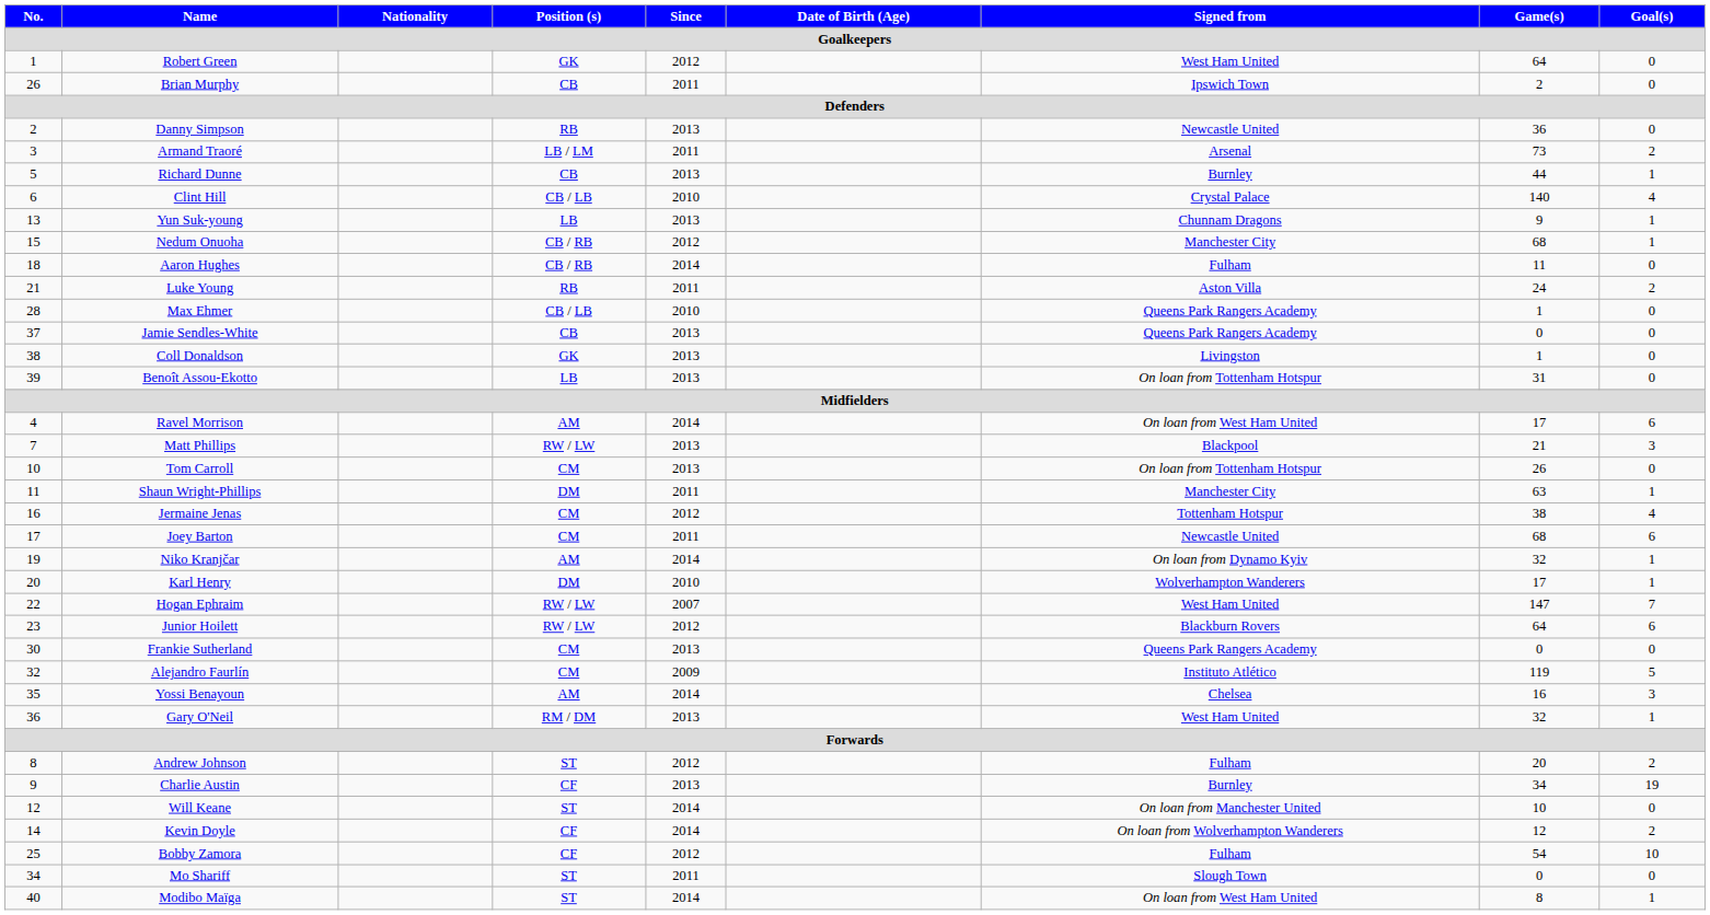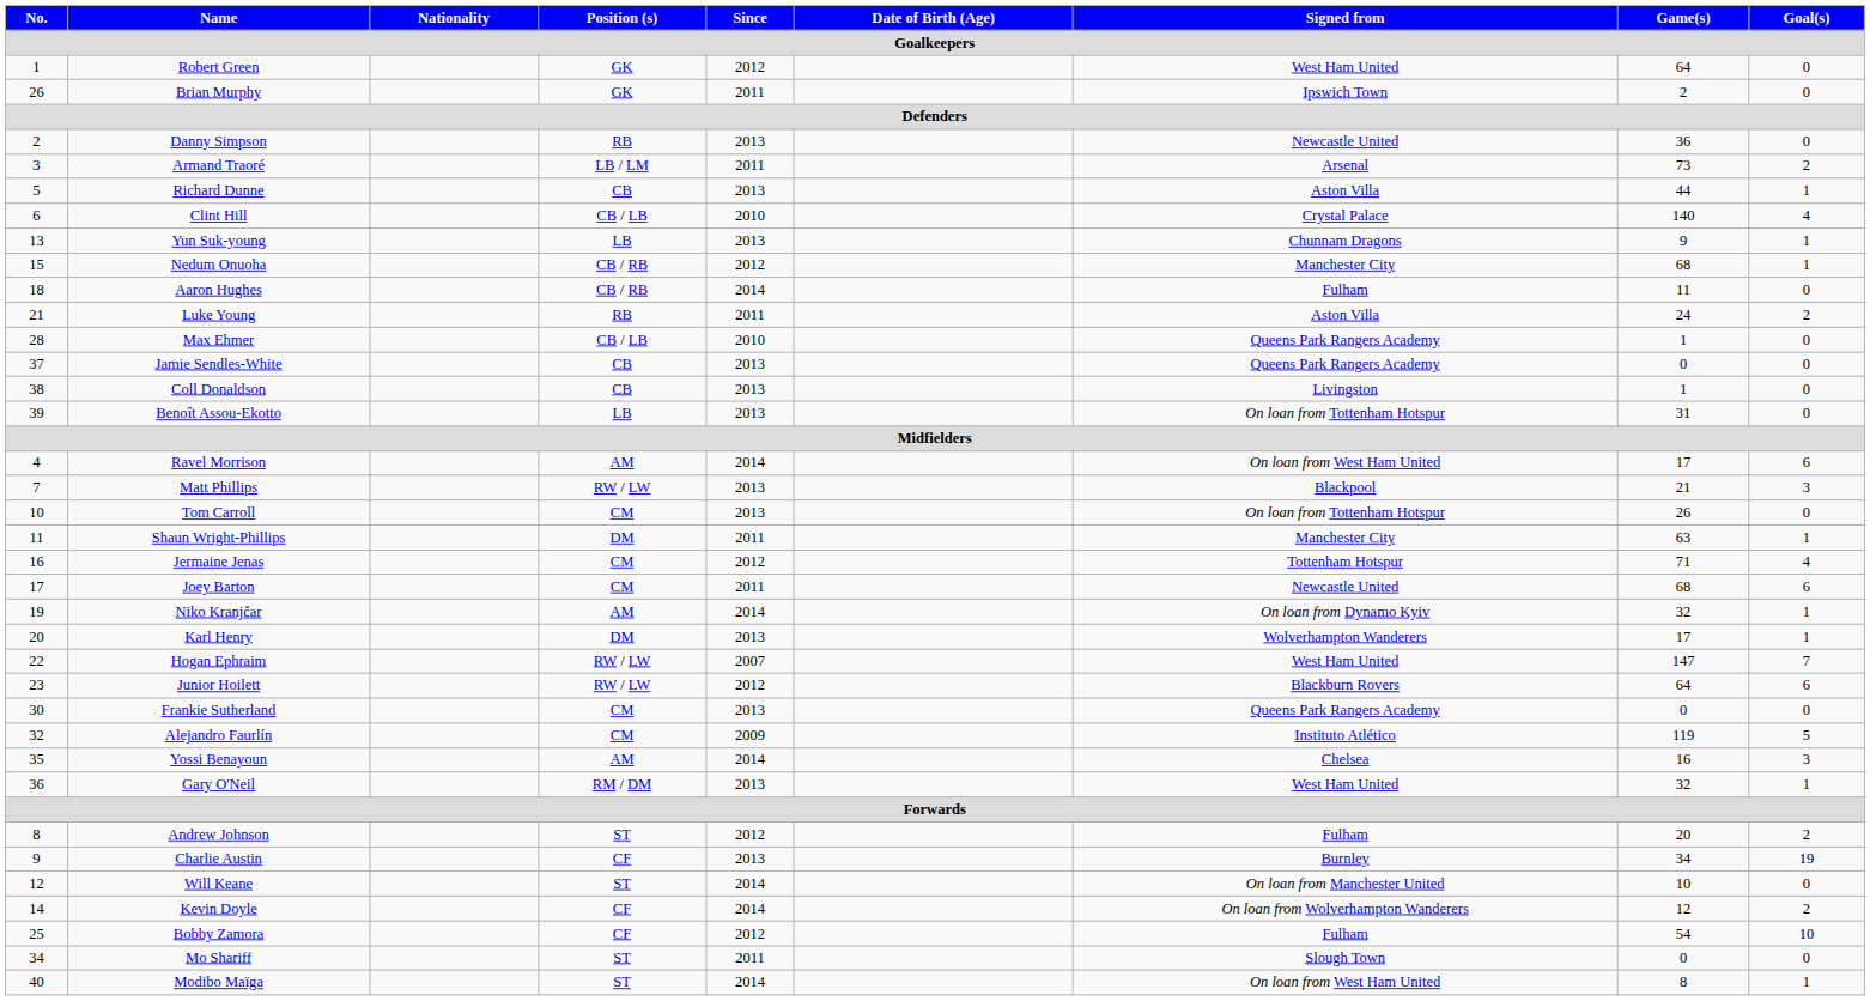 <table class="wikitable" style="text-align:center; font-size:90%; width:90%;">
 <tr>
 <th style="background:#0000FF; color:white; text-align:center;">No.</th>
 <th style="background:#0000FF; color:white; text-align:center;">Name</th>
 <th style="background:#0000FF; color:white; text-align:center;">Nationality</th>
 <th style="background:#0000FF; color:white; text-align:center;">Position (s)</th>
 <th style="background:#0000FF; color:white; text-align:center;">Since</th>
 <th style="background:#0000FF; color:white; text-align:center;">Date of Birth (Age)</th>
 <th style="background:#0000FF; color:white; text-align:center;">Signed from</th>
 <th style="background:#0000FF; color:white; text-align:center;">Game(s)</th>
 <th style="background:#0000FF; color:white; text-align:center;">Goal(s)</th>
 </tr>
 <tr>
 <th colspan="9" style="background:#dcdcdc; text-align:center;">Goalkeepers</th>
 </tr>
 <tr>
 <td>1</td>
 <td><a href='#'>Robert Green</a></td>
 <td></td>
 <td><a href='#'>GK</a></td>
 <td>2012</td>
 <td></td>
 <td> <a href='#'>West Ham United</a></td>
 <td>64</td>
 <td>0</td>
 </tr>
 <tr>
 <td>26</td>
 <td><a href='#'>Brian Murphy</a></td>
 <td></td>
-<td><a href='#'>CB</a></td>
+<td><a href='#'>GK</a></td>
 <td>2011</td>
 <td></td>
 <td> <a href='#'>Ipswich Town</a></td>
 <td>2</td>
 <td>0</td>
 </tr>
 <tr>
 <th colspan="9" style="background:#dcdcdc; text-align:center;">Defenders</th>
 </tr>
 <tr>
 <td>2</td>
 <td><a href='#'>Danny Simpson</a></td>
 <td></td>
 <td><a href='#'>RB</a></td>
 <td>2013</td>
 <td></td>
 <td> <a href='#'>Newcastle United</a></td>
 <td>36</td>
 <td>0</td>
 </tr>
 <tr>
 <td>3</td>
 <td><a href='#'>Armand Traoré</a></td>
 <td></td>
 <td><a href='#'>LB</a> / <a href='#'>LM</a></td>
 <td>2011</td>
 <td></td>
 <td> <a href='#'>Arsenal</a></td>
 <td>73</td>
 <td>2</td>
 </tr>
 <tr>
 <td>5</td>
 <td><a href='#'>Richard Dunne</a></td>
 <td></td>
 <td><a href='#'>CB</a></td>
 <td>2013</td>
 <td></td>
-<td> <a href='#'>Burnley</a></td>
+<td> <a href='#'>Aston Villa</a></td>
 <td>44</td>
 <td>1</td>
 </tr>
 <tr>
 <td>6</td>
 <td><a href='#'>Clint Hill</a></td>
 <td></td>
 <td><a href='#'>CB</a> / <a href='#'>LB</a></td>
 <td>2010</td>
 <td></td>
 <td> <a href='#'>Crystal Palace</a></td>
 <td>140</td>
 <td>4</td>
 </tr>
 <tr>
 <td>13</td>
 <td><a href='#'>Yun Suk-young</a></td>
 <td></td>
 <td><a href='#'>LB</a></td>
 <td>2013</td>
 <td></td>
 <td> <a href='#'>Chunnam Dragons</a></td>
 <td>9</td>
 <td>1</td>
 </tr>
 <tr>
 <td>15</td>
 <td><a href='#'>Nedum Onuoha</a></td>
 <td></td>
 <td><a href='#'>CB</a> / <a href='#'>RB</a></td>
 <td>2012</td>
 <td></td>
 <td> <a href='#'>Manchester City</a></td>
 <td>68</td>
 <td>1</td>
 </tr>
 <tr>
 <td>18</td>
 <td><a href='#'>Aaron Hughes</a></td>
 <td></td>
 <td><a href='#'>CB</a> / <a href='#'>RB</a></td>
 <td>2014</td>
 <td></td>
 <td> <a href='#'>Fulham</a></td>
 <td>11</td>
 <td>0</td>
 </tr>
 <tr>
 <td>21</td>
 <td><a href='#'>Luke Young</a></td>
 <td></td>
 <td><a href='#'>RB</a></td>
 <td>2011</td>
 <td></td>
 <td> <a href='#'>Aston Villa</a></td>
 <td>24</td>
 <td>2</td>
 </tr>
 <tr>
 <td>28</td>
 <td><a href='#'>Max Ehmer</a></td>
 <td></td>
 <td><a href='#'>CB</a> / <a href='#'>LB</a></td>
 <td>2010</td>
 <td></td>
 <td> <a href='#'>Queens Park Rangers Academy</a></td>
 <td>1</td>
 <td>0</td>
 </tr>
 <tr>
 <td>37</td>
 <td><a href='#'>Jamie Sendles-White</a></td>
 <td></td>
 <td><a href='#'>CB</a></td>
 <td>2013</td>
 <td></td>
 <td> <a href='#'>Queens Park Rangers Academy</a></td>
 <td>0</td>
 <td>0</td>
 </tr>
 <tr>
 <td>38</td>
 <td><a href='#'>Coll Donaldson</a></td>
 <td></td>
-<td><a href='#'>GK</a></td>
+<td><a href='#'>CB</a></td>
 <td>2013</td>
 <td></td>
 <td> <a href='#'>Livingston</a></td>
 <td>1</td>
 <td>0</td>
 </tr>
 <tr>
 <td>39</td>
 <td><a href='#'>Benoît Assou-Ekotto</a></td>
 <td></td>
 <td><a href='#'>LB</a></td>
 <td>2013</td>
 <td></td>
 <td><em>On loan from</em>  <a href='#'>Tottenham Hotspur</a></td>
 <td>31</td>
 <td>0</td>
 </tr>
 <tr>
 <th colspan="9" style="background:#dcdcdc; text-align:center;">Midfielders</th>
 </tr>
 <tr>
 <td>4</td>
 <td><a href='#'>Ravel Morrison</a></td>
 <td></td>
 <td><a href='#'>AM</a></td>
 <td>2014</td>
 <td></td>
 <td><em>On loan from</em>  <a href='#'>West Ham United</a></td>
 <td>17</td>
 <td>6</td>
 </tr>
 <tr>
 <td>7</td>
 <td><a href='#'>Matt Phillips</a></td>
 <td></td>
 <td><a href='#'>RW</a> / <a href='#'>LW</a></td>
 <td>2013</td>
 <td></td>
 <td> <a href='#'>Blackpool</a></td>
 <td>21</td>
 <td>3</td>
 </tr>
 <tr>
 <td>10</td>
 <td><a href='#'>Tom Carroll</a></td>
 <td></td>
 <td><a href='#'>CM</a></td>
 <td>2013</td>
 <td></td>
 <td><em>On loan from</em>  <a href='#'>Tottenham Hotspur</a></td>
 <td>26</td>
 <td>0</td>
 </tr>
 <tr>
 <td>11</td>
 <td><a href='#'>Shaun Wright-Phillips</a></td>
 <td></td>
 <td><a href='#'>DM</a></td>
 <td>2011</td>
 <td></td>
 <td> <a href='#'>Manchester City</a></td>
 <td>63</td>
 <td>1</td>
 </tr>
 <tr>
 <td>16</td>
 <td><a href='#'>Jermaine Jenas</a></td>
 <td></td>
 <td><a href='#'>CM</a></td>
 <td>2012</td>
 <td></td>
 <td> <a href='#'>Tottenham Hotspur</a></td>
-<td>38</td>
+<td>71</td>
 <td>4</td>
 </tr>
 <tr>
 <td>17</td>
 <td><a href='#'>Joey Barton</a></td>
 <td></td>
 <td><a href='#'>CM</a></td>
 <td>2011</td>
 <td></td>
 <td> <a href='#'>Newcastle United</a></td>
 <td>68</td>
 <td>6</td>
 </tr>
 <tr>
 <td>19</td>
 <td><a href='#'>Niko Kranjčar</a></td>
 <td></td>
 <td><a href='#'>AM</a></td>
 <td>2014</td>
 <td></td>
 <td><em>On loan from</em>  <a href='#'>Dynamo Kyiv</a></td>
 <td>32</td>
 <td>1</td>
 </tr>
 <tr>
 <td>20</td>
 <td><a href='#'>Karl Henry</a></td>
 <td></td>
 <td><a href='#'>DM</a></td>
-<td>2010</td>
+<td>2013</td>
 <td></td>
 <td> <a href='#'>Wolverhampton Wanderers</a></td>
 <td>17</td>
 <td>1</td>
 </tr>
 <tr>
 <td>22</td>
 <td><a href='#'>Hogan Ephraim</a></td>
 <td></td>
 <td><a href='#'>RW</a> / <a href='#'>LW</a></td>
 <td>2007</td>
 <td></td>
 <td> <a href='#'>West Ham United</a></td>
 <td>147</td>
 <td>7</td>
 </tr>
 <tr>
 <td>23</td>
 <td><a href='#'>Junior Hoilett</a></td>
 <td></td>
 <td><a href='#'>RW</a> / <a href='#'>LW</a></td>
 <td>2012</td>
 <td></td>
 <td> <a href='#'>Blackburn Rovers</a></td>
 <td>64</td>
 <td>6</td>
 </tr>
 <tr>
 <td>30</td>
 <td><a href='#'>Frankie Sutherland</a></td>
 <td></td>
 <td><a href='#'>CM</a></td>
 <td>2013</td>
 <td></td>
 <td> <a href='#'>Queens Park Rangers Academy</a></td>
 <td>0</td>
 <td>0</td>
 </tr>
 <tr>
 <td>32</td>
 <td><a href='#'>Alejandro Faurlín</a></td>
 <td></td>
 <td><a href='#'>CM</a></td>
 <td>2009</td>
 <td></td>
 <td> <a href='#'>Instituto Atlético</a></td>
 <td>119</td>
 <td>5</td>
 </tr>
 <tr>
 <td>35</td>
 <td><a href='#'>Yossi Benayoun</a></td>
 <td></td>
 <td><a href='#'>AM</a></td>
 <td>2014</td>
 <td></td>
 <td> <a href='#'>Chelsea</a></td>
 <td>16</td>
 <td>3</td>
 </tr>
 <tr>
 <td>36</td>
 <td><a href='#'>Gary O'Neil</a></td>
 <td></td>
 <td><a href='#'>RM</a> / <a href='#'>DM</a></td>
 <td>2013</td>
 <td></td>
 <td> <a href='#'>West Ham United</a></td>
 <td>32</td>
 <td>1</td>
 </tr>
 <tr>
 <th colspan="9" style="background:#dcdcdc; text-align:center;">Forwards</th>
 </tr>
 <tr>
 <td>8</td>
 <td><a href='#'>Andrew Johnson</a></td>
 <td></td>
 <td><a href='#'>ST</a></td>
 <td>2012</td>
 <td></td>
 <td> <a href='#'>Fulham</a></td>
 <td>20</td>
 <td>2</td>
 </tr>
 <tr>
 <td>9</td>
 <td><a href='#'>Charlie Austin</a></td>
 <td></td>
 <td><a href='#'>CF</a></td>
 <td>2013</td>
 <td></td>
 <td> <a href='#'>Burnley</a></td>
 <td>34</td>
 <td>19</td>
 </tr>
 <tr>
 <td>12</td>
 <td><a href='#'>Will Keane</a></td>
 <td></td>
 <td><a href='#'>ST</a></td>
 <td>2014</td>
 <td></td>
 <td><em>On loan from</em>  <a href='#'>Manchester United</a></td>
 <td>10</td>
 <td>0</td>
 </tr>
 <tr>
 <td>14</td>
 <td><a href='#'>Kevin Doyle</a></td>
 <td></td>
 <td><a href='#'>CF</a></td>
 <td>2014</td>
 <td></td>
 <td><em>On loan from</em>  <a href='#'>Wolverhampton Wanderers</a></td>
 <td>12</td>
 <td>2</td>
 </tr>
 <tr>
 <td>25</td>
 <td><a href='#'>Bobby Zamora</a></td>
 <td></td>
 <td><a href='#'>CF</a></td>
 <td>2012</td>
 <td></td>
 <td> <a href='#'>Fulham</a></td>
 <td>54</td>
 <td>10</td>
 </tr>
 <tr>
 <td>34</td>
 <td><a href='#'>Mo Shariff</a></td>
 <td></td>
 <td><a href='#'>ST</a></td>
 <td>2011</td>
 <td></td>
 <td> <a href='#'>Slough Town</a></td>
 <td>0</td>
 <td>0</td>
 </tr>
 <tr>
 <td>40</td>
 <td><a href='#'>Modibo Maïga</a></td>
 <td></td>
 <td><a href='#'>ST</a></td>
 <td>2014</td>
 <td></td>
 <td><em>On loan from</em>  <a href='#'>West Ham United</a></td>
 <td>8</td>
 <td>1</td>
 </tr>
 </table>
